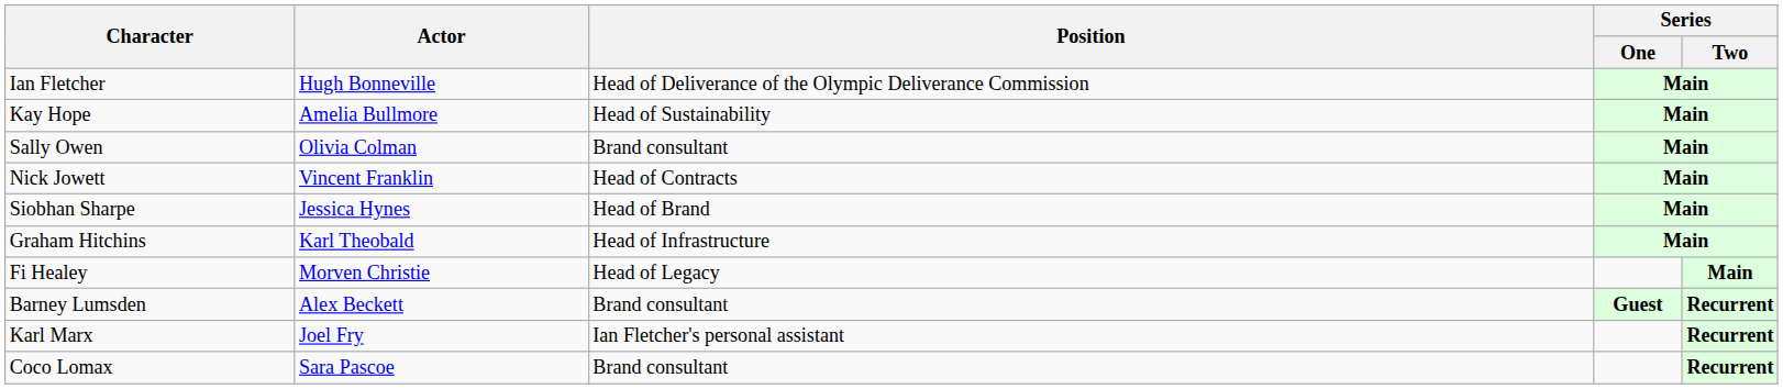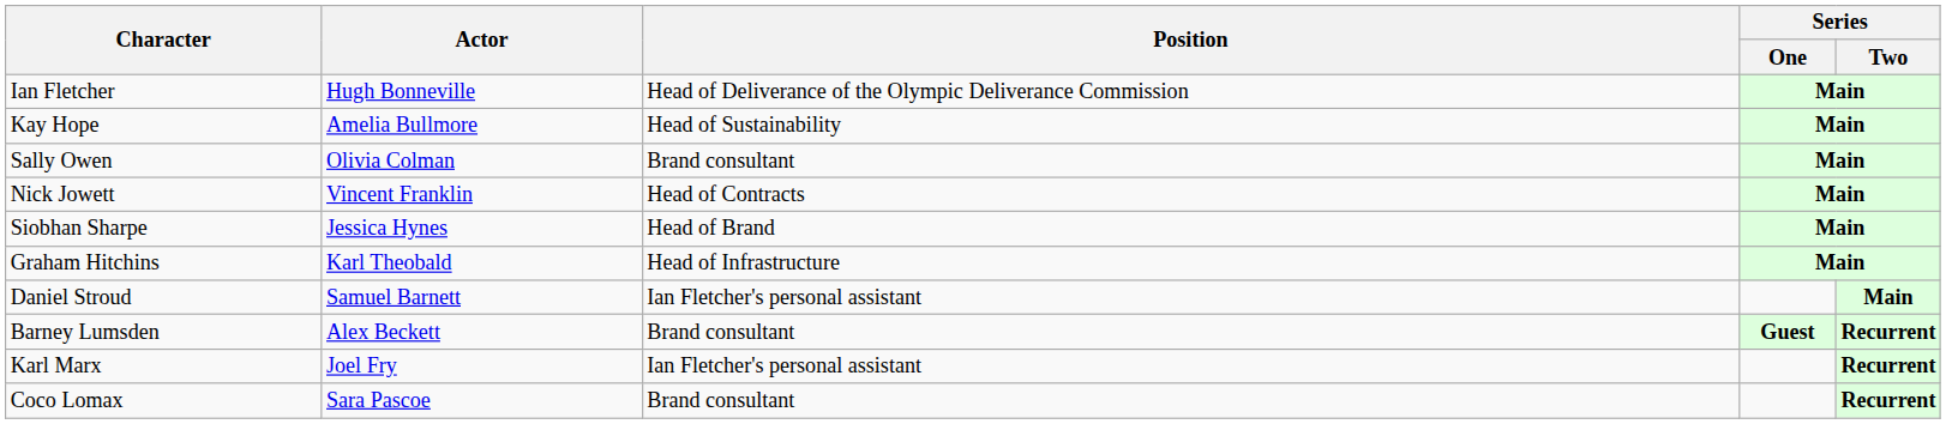 <table class="wikitable sortable" width="72%">
 <tr>
 <th rowspan="2">Character</th>
 <th ! rowspan="2">Actor</th>
 <th ! rowspan="2">Position</th>
 <th ! colspan="2">Series</th>
 </tr>
 <tr>
 <th width="5%">One</th>
 <th width="5%">Two</th>
 </tr>
 <tr>
 <td>Ian Fletcher</td>
 <td><a href='#'>Hugh Bonneville</a></td>
 <td>Head of Deliverance of the Olympic Deliverance Commission</td>
 <td colspan="2" style="background:#dfd; text-align:center;"><strong>Main</strong></td>
 </tr>
 <tr>
 <td>Kay Hope</td>
 <td><a href='#'>Amelia Bullmore</a></td>
 <td>Head of Sustainability</td>
 <td colspan="2" style="background:#dfd; text-align:center;"><strong>Main</strong></td>
 </tr>
 <tr>
 <td>Sally Owen</td>
 <td><a href='#'>Olivia Colman</a></td>
 <td>Brand consultant</td>
 <td colspan="2" style="background:#dfd; text-align:center;"><strong>Main</strong></td>
 </tr>
 <tr>
 <td>Nick Jowett</td>
 <td><a href='#'>Vincent Franklin</a></td>
 <td>Head of Contracts</td>
 <td colspan="2" style="background:#dfd; text-align:center;"><strong>Main</strong></td>
 </tr>
 <tr>
 <td>Siobhan Sharpe</td>
 <td><a href='#'>Jessica Hynes</a></td>
 <td>Head of Brand</td>
 <td colspan="2" style="background:#dfd; text-align:center;"><strong>Main</strong></td>
 </tr>
 <tr>
 <td>Graham Hitchins</td>
 <td><a href='#'>Karl Theobald</a></td>
 <td>Head of Infrastructure</td>
 <td colspan="2" style="background:#dfd; text-align:center;"><strong>Main</strong></td>
 </tr>
 <tr>
-<td>Fi Healey</td>
-<td><a href='#'>Morven Christie</a></td>
-<td>Head of Legacy</td>
+<td>Daniel Stroud</td>
+<td><a href='#'>Samuel Barnett</a></td>
+<td>Ian Fletcher's personal assistant</td>
 <td></td>
 <td style="background:#dfd; text-align:center;"><strong>Main</strong></td>
 </tr>
 <tr>
 <td>Barney Lumsden</td>
 <td><a href='#'>Alex Beckett</a></td>
 <td>Brand consultant</td>
 <td style="background:#dfd; text-align:center;"><strong>Guest</strong></td>
 <td style="background:#dfd; text-align:center;"><strong>Recurrent</strong></td>
 </tr>
 <tr>
 <td>Karl Marx</td>
 <td><a href='#'>Joel Fry</a></td>
 <td>Ian Fletcher's personal assistant</td>
 <td></td>
 <td style="background:#dfd; text-align:center;"><strong>Recurrent</strong></td>
 </tr>
 <tr>
 <td>Coco Lomax</td>
 <td><a href='#'>Sara Pascoe</a></td>
 <td>Brand consultant</td>
 <td></td>
 <td style="background:#dfd; text-align:center;"><strong>Recurrent</strong></td>
 </tr>
 </table>
